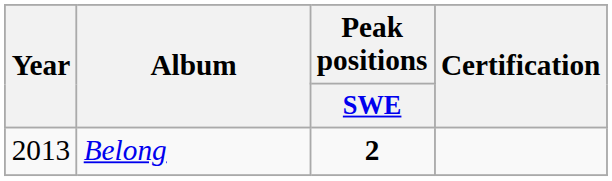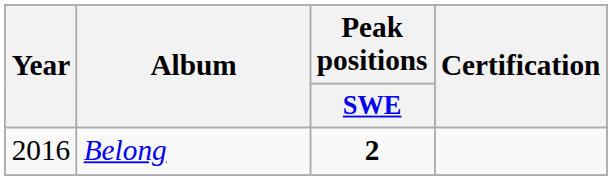 <table class="wikitable">
 <tr>
 <th rowspan="2" style="text-align:center; width:10px;">Year</th>
 <th rowspan="2" style="text-align:center; width:120px;">Album</th>
 <th style="text-align:center; width:20px;">Peak positions</th>
 <th rowspan="2" style="text-align:center; width:70px;">Certification</th>
 </tr>
 <tr>
 <th scope="col" style="width:3em;font-size:90%;"><a href='#'>SWE</a><br></th>
 </tr>
 <tr>
-<td style="text-align:center;">2013</td>
+<td style="text-align:center;">2016</td>
 <td><em><a href='#'>Belong</a></em></td>
 <td style="text-align:center;"><strong>2</strong></td>
 <td style="text-align:center;"></td>
 </tr>
 </table>
